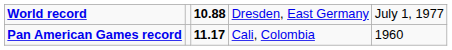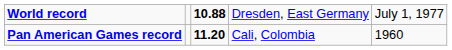 <table class="wikitable">
 <tr>
 <td><strong><a href='#'>World record</a></strong></td>
 <td></td>
 <td><strong>10.88</strong></td>
 <td><a href='#'>Dresden</a>, <a href='#'>East Germany</a></td>
 <td>July 1, 1977</td>
 </tr>
 <tr>
 <td><strong><a href='#'>Pan American Games record</a></strong></td>
 <td></td>
-<td><strong>11.17</strong></td>
+<td><strong>11.20</strong></td>
 <td><a href='#'>Cali</a>, <a href='#'>Colombia</a></td>
 <td>1960</td>
 </tr>
 </table>
